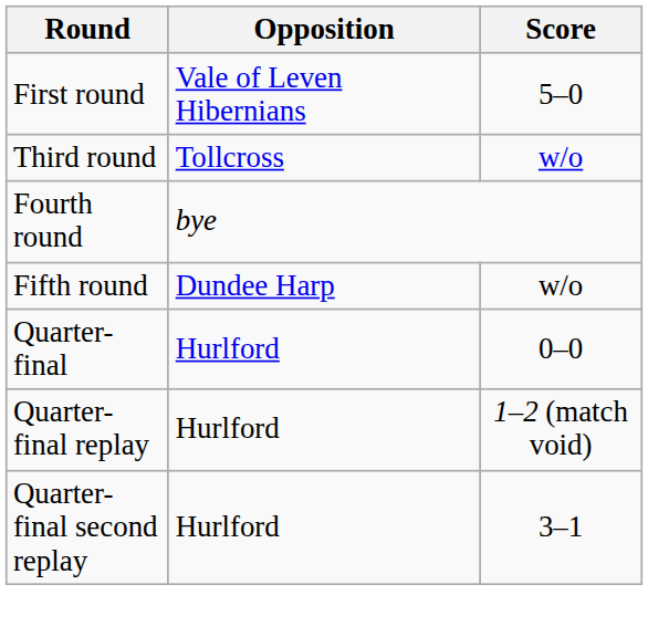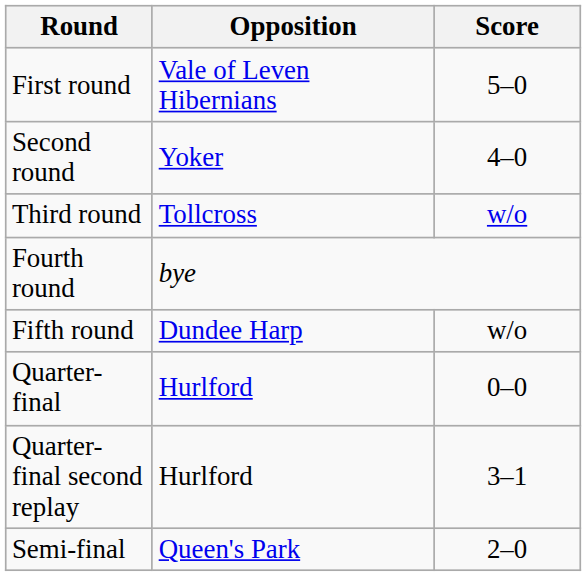 <table class="wikitable" style="text-align:left;margin-left:1em;float:left">
 <tr>
 <th width=80>Round</th>
 <th width=160>Opposition</th>
 <th width=80>Score</th>
 </tr>
 <tr>
 <td>First round</td>
 <td><a href='#'>Vale of Leven Hibernians</a></td>
 <td align=center>5–0</td>
+</tr>
+<tr>
+<td>Second round</td>
+<td><a href='#'>Yoker</a></td>
+<td align=center>4–0</td>
 </tr>
 <tr>
 <td>Third round</td>
 <td><a href='#'>Tollcross</a></td>
 <td align=center><a href='#'>w/o</a></td>
 </tr>
 <tr>
 <td>Fourth round</td>
 <td colspan="2"><em>bye</em></td>
 </tr>
 <tr>
 <td>Fifth round</td>
 <td><a href='#'>Dundee Harp</a></td>
 <td align=center>w/o</td>
 </tr>
 <tr>
 <td>Quarter-final</td>
 <td><a href='#'>Hurlford</a></td>
 <td align=center>0–0</td>
 </tr>
 <tr>
-<td>Quarter-final replay</td>
-<td>Hurlford</td>
-<td align=center><em>1–2</em> (match void)</td>
-</tr>
-<tr>
 <td>Quarter-final second replay</td>
 <td>Hurlford</td>
 <td align=center>3–1</td>
 </tr>
+<tr>
+<td>Semi-final</td>
+<td><a href='#'>Queen's Park</a></td>
+<td align=center>2–0</td>
+</tr>
 </table>
